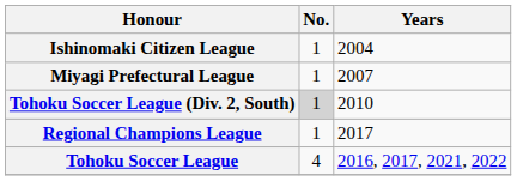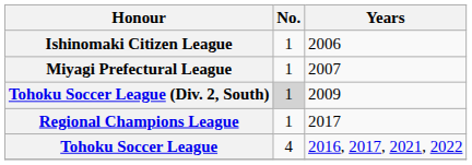 <table class="wikitable plainrowheaders">
 <tr>
 <th scope=col>Honour</th>
 <th scope=col>No.</th>
 <th scope=col>Years</th>
 </tr>
 <tr>
 <th scope=row>Ishinomaki Citizen League</th>
 <td align="center">1</td>
-<td>2004</td>
+<td>2006</td>
 </tr>
 <tr>
 <th scope=row>Miyagi Prefectural League</th>
 <td align="center">1</td>
 <td>2007</td>
 </tr>
 <tr>
 <th scope=row><a href='#'>Tohoku Soccer League</a> (Div. 2, South)</th>
 <td align="center" style="background: lightgrey;">1</td>
-<td>2010</td>
+<td>2009</td>
 </tr>
 <tr>
 <th scope=row><a href='#'>Regional Champions League</a></th>
 <td align="center">1</td>
 <td>2017</td>
 </tr>
 <tr>
 <th scope=row><a href='#'>Tohoku Soccer League</a></th>
 <td align="center">4</td>
 <td><a href='#'>2016</a>, <a href='#'>2017</a>, <a href='#'>2021</a>, <a href='#'>2022</a></td>
 </tr>
 <tr>
 </tr>
 </table>
